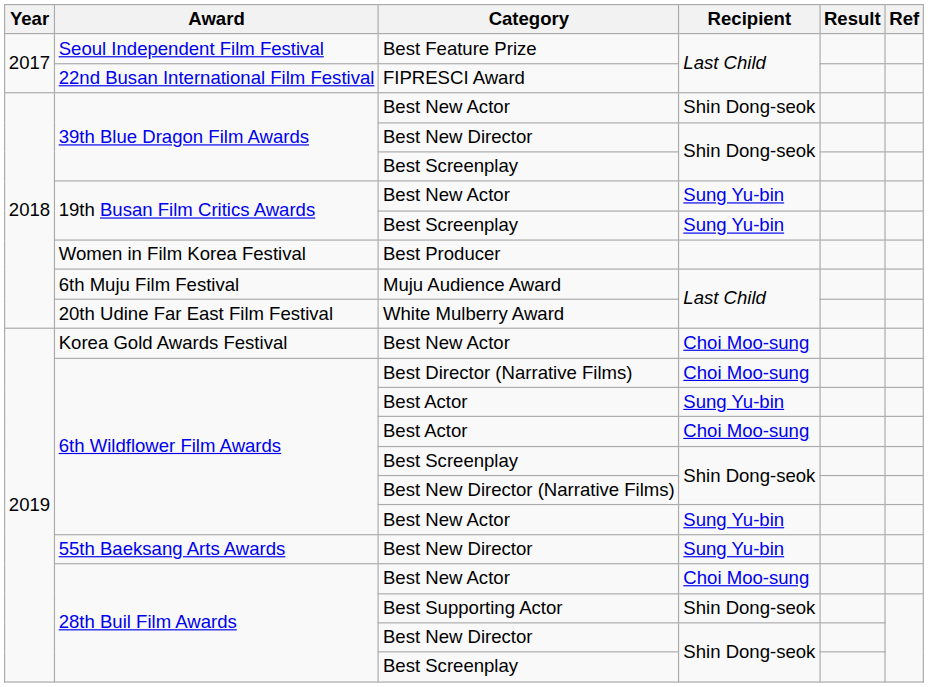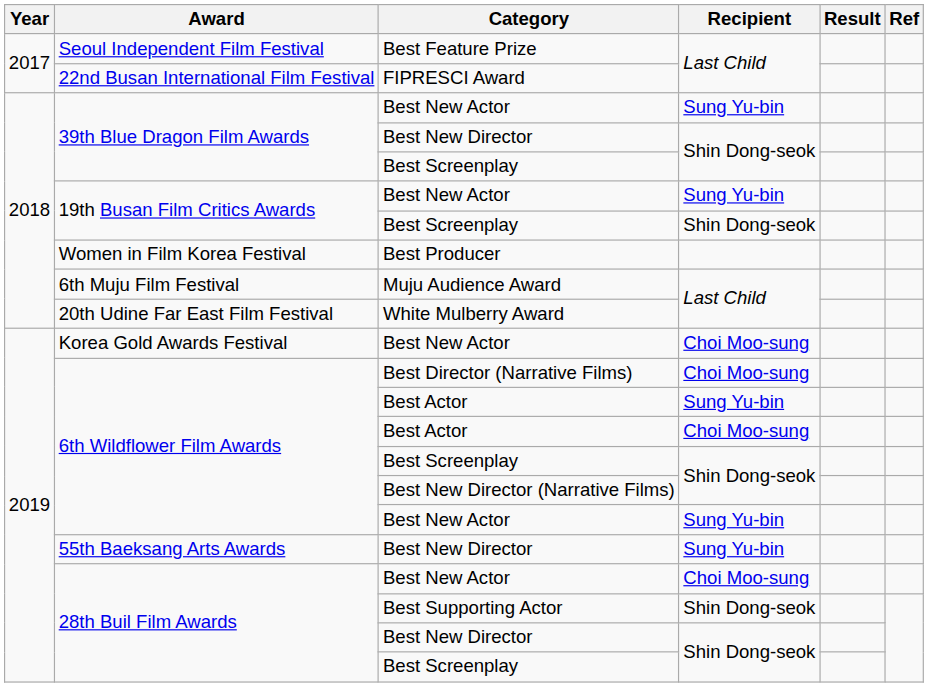 <table class="wikitable">
 <tr>
 <th>Year</th>
 <th>Award</th>
 <th>Category</th>
 <th>Recipient</th>
 <th>Result</th>
 <th>Ref</th>
 </tr>
 <tr>
 <td rowspan=2>2017</td>
 <td><a href='#'>Seoul Independent Film Festival</a></td>
 <td>Best Feature Prize</td>
 <td rowspan=2><em>Last Child</em></td>
 <td></td>
 <td></td>
 </tr>
 <tr>
 <td><a href='#'>22nd Busan International Film Festival</a></td>
 <td>FIPRESCI Award</td>
 <td></td>
 <td></td>
 </tr>
 <tr>
 <td rowspan=8>2018</td>
 <td rowspan=3><a href='#'>39th Blue Dragon Film Awards</a></td>
 <td>Best New Actor</td>
-<td>Shin Dong-seok</td>
+<td><a href='#'>Sung Yu-bin</a></td>
 <td></td>
 <td></td>
 </tr>
 <tr>
 <td>Best New Director</td>
 <td rowspan=2>Shin Dong-seok</td>
 <td></td>
 <td></td>
 </tr>
 <tr>
 <td>Best Screenplay</td>
 <td></td>
 <td></td>
 </tr>
 <tr>
 <td rowspan=2>19th <a href='#'>Busan Film Critics Awards</a></td>
 <td>Best New Actor</td>
 <td><a href='#'>Sung Yu-bin</a></td>
 <td></td>
 <td></td>
 </tr>
 <tr>
 <td>Best Screenplay</td>
-<td><a href='#'>Sung Yu-bin</a></td>
+<td>Shin Dong-seok</td>
 <td></td>
 <td></td>
 </tr>
 <tr>
 <td>Women in Film Korea Festival</td>
 <td>Best Producer</td>
 <td></td>
 <td></td>
 <td></td>
 </tr>
 <tr>
 <td>6th Muju Film Festival</td>
 <td>Muju Audience Award</td>
 <td rowspan=2><em>Last Child</em></td>
 <td></td>
 <td></td>
 </tr>
 <tr>
 <td>20th Udine Far East Film Festival</td>
 <td>White Mulberry Award</td>
 <td></td>
 <td></td>
 </tr>
 <tr>
 <td rowspan=12>2019</td>
 <td>Korea Gold Awards Festival</td>
 <td>Best New Actor</td>
 <td><a href='#'>Choi Moo-sung</a></td>
 <td></td>
 <td></td>
 </tr>
 <tr>
 <td rowspan=6><a href='#'>6th Wildflower Film Awards</a></td>
 <td>Best Director (Narrative Films)</td>
 <td><a href='#'>Choi Moo-sung</a></td>
 <td></td>
 <td></td>
 </tr>
 <tr>
 <td>Best Actor</td>
 <td><a href='#'>Sung Yu-bin</a></td>
 <td></td>
 <td></td>
 </tr>
 <tr>
 <td>Best Actor</td>
 <td><a href='#'>Choi Moo-sung</a></td>
 <td></td>
 <td></td>
 </tr>
 <tr>
 <td>Best Screenplay</td>
 <td rowspan=2>Shin Dong-seok</td>
 <td></td>
 <td></td>
 </tr>
 <tr>
 <td>Best New Director (Narrative Films)</td>
 <td></td>
 <td></td>
 </tr>
 <tr>
 <td>Best New Actor</td>
 <td><a href='#'>Sung Yu-bin</a></td>
 <td></td>
 <td></td>
 </tr>
 <tr>
 <td><a href='#'>55th Baeksang Arts Awards</a></td>
 <td>Best New Director</td>
 <td><a href='#'>Sung Yu-bin</a></td>
 <td></td>
 <td></td>
 </tr>
 <tr>
 <td rowspan=4><a href='#'>28th Buil Film Awards</a></td>
 <td>Best New Actor</td>
 <td><a href='#'>Choi Moo-sung</a></td>
 <td></td>
 <td></td>
 </tr>
 <tr>
 <td>Best Supporting Actor</td>
 <td>Shin Dong-seok</td>
 <td></td>
 <td rowspan="3"></td>
 </tr>
 <tr>
 <td>Best New Director</td>
 <td rowspan=2>Shin Dong-seok</td>
 <td></td>
 </tr>
 <tr>
 <td>Best Screenplay</td>
 <td></td>
 </tr>
 </table>
